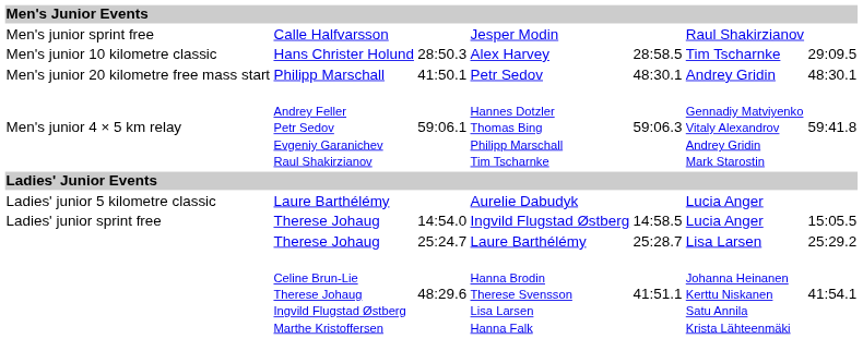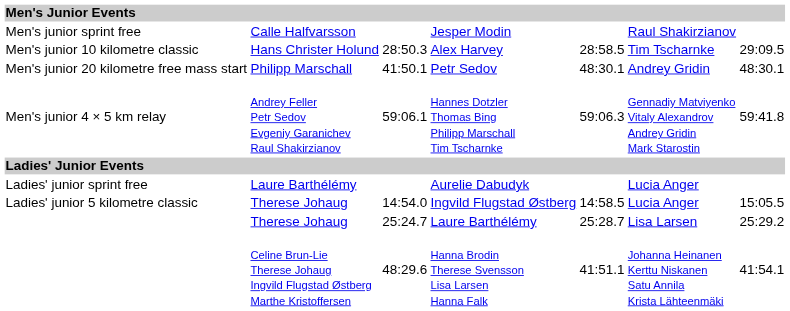 <table>
 <tr style="background:#ccc;">
 <td colspan=7><strong>Men's Junior Events</strong></td>
 </tr>
 <tr>
 <td>Men's junior sprint free</td>
 <td><a href='#'>Calle Halfvarsson</a><br></td>
 <td></td>
 <td><a href='#'>Jesper Modin</a><br></td>
 <td></td>
 <td><a href='#'>Raul Shakirzianov</a><br></td>
 <td></td>
 </tr>
 <tr>
 <td>Men's junior 10 kilometre classic</td>
 <td><a href='#'>Hans Christer Holund</a><br></td>
 <td>28:50.3</td>
 <td><a href='#'>Alex Harvey</a><br></td>
 <td>28:58.5</td>
 <td><a href='#'>Tim Tscharnke</a><br></td>
 <td>29:09.5</td>
 </tr>
 <tr>
 <td>Men's junior 20 kilometre free mass start</td>
 <td><a href='#'>Philipp Marschall</a><br></td>
 <td>41:50.1</td>
 <td><a href='#'>Petr Sedov</a><br></td>
 <td>48:30.1</td>
 <td><a href='#'>Andrey Gridin</a><br></td>
 <td>48:30.1</td>
 </tr>
 <tr>
 <td>Men's junior 4 × 5 km relay</td>
 <td><br><small><a href='#'>Andrey Feller</a><br><a href='#'>Petr Sedov</a><br><a href='#'>Evgeniy Garanichev</a><br><a href='#'>Raul Shakirzianov</a></small></td>
 <td>59:06.1</td>
 <td><br><small><a href='#'>Hannes Dotzler</a><br><a href='#'>Thomas Bing</a><br><a href='#'>Philipp Marschall</a><br><a href='#'>Tim Tscharnke</a></small></td>
 <td>59:06.3</td>
 <td><br><small><a href='#'>Gennadiy Matviyenko</a><br><a href='#'>Vitaly Alexandrov</a><br><a href='#'>Andrey Gridin</a><br><a href='#'>Mark Starostin</a></small></td>
 <td>59:41.8</td>
 </tr>
 <tr style="background:#ccc;">
 <td colspan=7><strong>Ladies' Junior Events</strong></td>
 </tr>
 <tr>
-<td>Ladies' junior 5 kilometre classic</td>
+<td>Ladies' junior sprint free</td>
 <td><a href='#'>Laure Barthélémy</a><br></td>
 <td></td>
 <td><a href='#'>Aurelie Dabudyk</a><br></td>
 <td></td>
 <td><a href='#'>Lucia Anger</a><br></td>
 <td></td>
 </tr>
 <tr>
-<td>Ladies' junior sprint free</td>
+<td>Ladies' junior 5 kilometre classic</td>
 <td><a href='#'>Therese Johaug</a><br></td>
 <td>14:54.0</td>
 <td><a href='#'>Ingvild Flugstad Østberg</a><br></td>
 <td>14:58.5</td>
 <td><a href='#'>Lucia Anger</a><br></td>
 <td>15:05.5</td>
 </tr>
 <tr>
 <td></td>
 <td><a href='#'>Therese Johaug</a><br></td>
 <td>25:24.7</td>
 <td><a href='#'>Laure Barthélémy</a><br></td>
 <td>25:28.7</td>
 <td><a href='#'>Lisa Larsen</a><br></td>
 <td>25:29.2</td>
 </tr>
 <tr>
 <td></td>
 <td><br><small><a href='#'>Celine Brun-Lie</a><br><a href='#'>Therese Johaug</a><br><a href='#'>Ingvild Flugstad Østberg</a><br><a href='#'>Marthe Kristoffersen</a></small></td>
 <td>48:29.6</td>
 <td><br><small><a href='#'>Hanna Brodin</a><br><a href='#'>Therese Svensson</a><br><a href='#'>Lisa Larsen</a><br><a href='#'>Hanna Falk</a></small></td>
 <td>41:51.1</td>
 <td><br><small><a href='#'>Johanna Heinanen</a><br><a href='#'>Kerttu Niskanen</a><br><a href='#'>Satu Annila</a><br><a href='#'>Krista Lähteenmäki</a></small></td>
 <td>41:54.1</td>
 </tr>
 </table>
